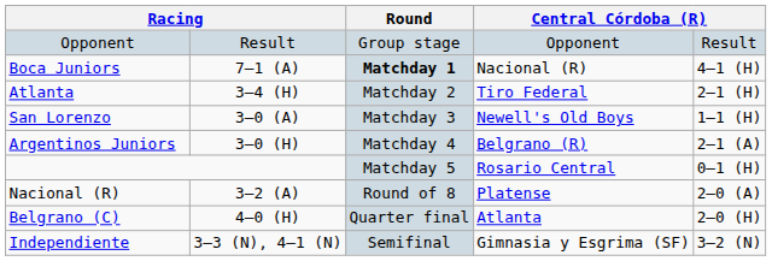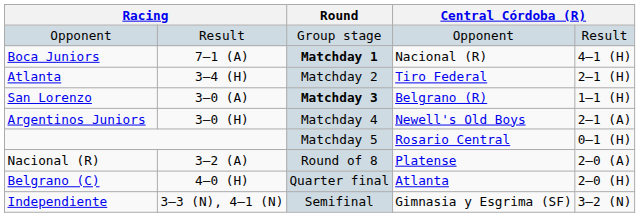 <table class="wikitable" style="text-align:center;">
 <tr>
 <th colspan=3 width=200px><a href='#'>Racing</a></th>
 <th>Round</th>
 <th colspan=3 width=200px><a href='#'>Central Córdoba (R)</a></th>
 </tr>
 <tr bgcolor= #CFDBE2>
 <td width= 150px>Opponent</td>
 <td colspan=2>Result</td>
 <td>Group stage</td>
 <td width= px>Opponent</td>
 <td colspan=2>Result</td>
 </tr>
 <tr>
 <td align=left><a href='#'>Boca Juniors</a></td>
 <td colspan=2>7–1 (A)</td>
 <td bgcolor= #CFDBE2><strong>Matchday 1</strong></td>
 <td align=left>Nacional (R)</td>
 <td colspan=2>4–1 (H)</td>
 </tr>
 <tr>
 <td align=left><a href='#'>Atlanta</a></td>
 <td colspan=2>3–4 (H)</td>
 <td bgcolor= #CFDBE2>Matchday 2</td>
 <td align=left><a href='#'>Tiro Federal</a></td>
 <td colspan=2>2–1 (H)</td>
 </tr>
 <tr>
 <td align=left><a href='#'>San Lorenzo</a></td>
 <td colspan=2>3–0 (A)</td>
-<td bgcolor= #CFDBE2>Matchday 3</td>
-<td align=left><a href='#'>Newell's Old Boys</a></td>
+<td bgcolor= #CFDBE2><strong>Matchday 3</strong></td>
+<td align=left><a href='#'>Belgrano (R)</a></td>
 <td colspan=2>1–1 (H)</td>
 </tr>
 <tr>
 <td align=left><a href='#'>Argentinos Juniors</a></td>
 <td colspan=2>3–0 (H)</td>
 <td bgcolor= #CFDBE2>Matchday 4</td>
-<td align=left><a href='#'>Belgrano (R)</a></td>
+<td align=left><a href='#'>Newell's Old Boys</a></td>
 <td colspan=2>2–1 (A)</td>
 </tr>
 <tr>
 <td colspan=3></td>
 <td bgcolor= #CFDBE2>Matchday 5</td>
 <td align=left><a href='#'>Rosario Central</a></td>
 <td colspan=2>0–1 (H)</td>
 </tr>
 <tr>
 <td align=left>Nacional (R)</td>
 <td colspan=2>3–2 (A)</td>
 <td bgcolor= #CFDBE2>Round of 8</td>
 <td align=left><a href='#'>Platense</a></td>
 <td colspan=2>2–0 (A)</td>
 </tr>
 <tr>
 <td align=left><a href='#'>Belgrano (C)</a></td>
 <td colspan=2>4–0 (H)</td>
 <td bgcolor= #CFDBE2>Quarter final</td>
 <td align=left><a href='#'>Atlanta</a></td>
 <td colspan=2>2–0 (H)</td>
 </tr>
 <tr>
 <td align=left><a href='#'>Independiente</a></td>
 <td colspan=2>3–3 (N), 4–1 (N) </td>
 <td bgcolor= #CFDBE2>Semifinal</td>
 <td align=left>Gimnasia y Esgrima (SF) </td>
 <td colspan=2>3–2 (N) </td>
 </tr>
 </table>
